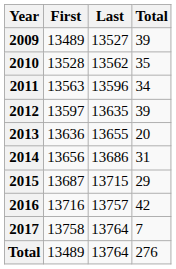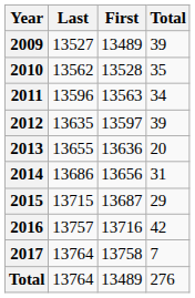 <table class="wikitable">
 <tr>
 <th>Year</th>
+<th>Last</th>
 <th>First</th>
-<th>Last</th>
 <th>Total</th>
 </tr>
 <tr>
 <th>2009</th>
+<td>13527</td>
 <td>13489</td>
-<td>13527</td>
 <td>39</td>
 </tr>
 <tr>
 <th>2010</th>
+<td>13562</td>
 <td>13528</td>
-<td>13562</td>
 <td>35</td>
 </tr>
 <tr>
 <th>2011</th>
+<td>13596</td>
 <td>13563</td>
-<td>13596</td>
 <td>34</td>
 </tr>
 <tr>
 <th>2012</th>
+<td>13635</td>
 <td>13597</td>
-<td>13635</td>
 <td>39</td>
 </tr>
 <tr>
 <th>2013</th>
+<td>13655</td>
 <td>13636</td>
-<td>13655</td>
 <td>20</td>
 </tr>
 <tr>
 <th>2014</th>
+<td>13686</td>
 <td>13656</td>
-<td>13686</td>
 <td>31</td>
 </tr>
 <tr>
 <th>2015</th>
+<td>13715</td>
 <td>13687</td>
-<td>13715</td>
 <td>29</td>
 </tr>
 <tr>
 <th>2016</th>
+<td>13757</td>
 <td>13716</td>
-<td>13757</td>
 <td>42</td>
 </tr>
 <tr>
 <th>2017</th>
+<td>13764</td>
 <td>13758</td>
-<td>13764</td>
 <td>7</td>
 </tr>
 <tr>
 <th>Total</th>
+<td>13764</td>
 <td>13489</td>
-<td>13764</td>
 <td>276</td>
 </tr>
 </table>
